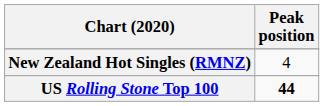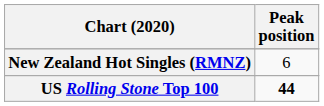 <table class="wikitable sortable plainrowheaders" style="text-align:center">
 <tr>
 <th scope="col">Chart (2020)</th>
 <th scope="col">Peak<br>position</th>
 </tr>
 <tr>
 </tr>
 <tr>
 </tr>
 <tr>
 </tr>
 <tr>
 <th scope="row">New Zealand Hot Singles (<a href='#'>RMNZ</a>)</th>
-<td>4</td>
+<td>6</td>
 </tr>
 <tr>
 </tr>
 <tr>
 </tr>
 <tr>
 </tr>
 <tr>
 </tr>
 <tr>
 </tr>
 <tr>
 </tr>
 <tr>
 <th scope="row">US <a href='#'><em>Rolling Stone</em> Top 100</a></th>
 <td><strong>44</strong></td>
 </tr>
 </table>
